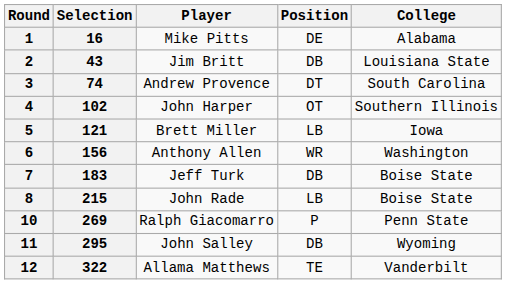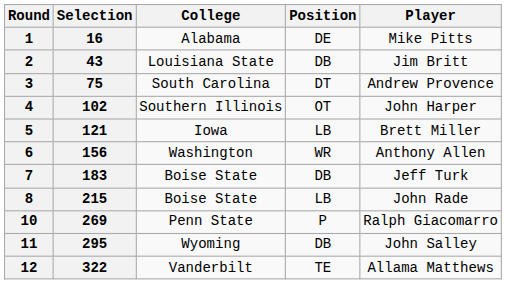 <table class="wikitable" style="text-align:center">
 <tr>
 <th>Round</th>
 <th>Selection</th>
+<th>College</th>
+<th>Position</th>
 <th>Player</th>
-<th>Position</th>
-<th>College</th>
 </tr>
 <tr>
 <th>1</th>
 <th>16</th>
+<td>Alabama</td>
+<td>DE</td>
 <td>Mike Pitts</td>
-<td>DE</td>
-<td>Alabama</td>
 </tr>
 <tr>
 <th>2</th>
 <th>43</th>
+<td>Louisiana State</td>
+<td>DB</td>
 <td>Jim Britt</td>
-<td>DB</td>
-<td>Louisiana State</td>
 </tr>
 <tr>
 <th>3</th>
-<th>74</th>
+<th>75</th>
+<td>South Carolina</td>
+<td>DT</td>
 <td>Andrew Provence</td>
-<td>DT</td>
-<td>South Carolina</td>
 </tr>
 <tr>
 <th>4</th>
 <th>102</th>
+<td>Southern Illinois</td>
+<td>OT</td>
 <td>John Harper</td>
-<td>OT</td>
-<td>Southern Illinois</td>
 </tr>
 <tr>
 <th>5</th>
 <th>121</th>
+<td>Iowa</td>
+<td>LB</td>
 <td>Brett Miller</td>
-<td>LB</td>
-<td>Iowa</td>
 </tr>
 <tr>
 <th>6</th>
 <th>156</th>
+<td>Washington</td>
+<td>WR</td>
 <td>Anthony Allen</td>
-<td>WR</td>
-<td>Washington</td>
 </tr>
 <tr>
 <th>7</th>
 <th>183</th>
+<td>Boise State</td>
+<td>DB</td>
 <td>Jeff Turk</td>
-<td>DB</td>
-<td>Boise State</td>
 </tr>
 <tr>
 <th>8</th>
 <th>215</th>
+<td>Boise State</td>
+<td>LB</td>
 <td>John Rade</td>
-<td>LB</td>
-<td>Boise State</td>
 </tr>
 <tr>
 <th>10</th>
 <th>269</th>
+<td>Penn State</td>
+<td>P</td>
 <td>Ralph Giacomarro</td>
-<td>P</td>
-<td>Penn State</td>
 </tr>
 <tr>
 <th>11</th>
 <th>295</th>
+<td>Wyoming</td>
+<td>DB</td>
 <td>John Salley</td>
-<td>DB</td>
-<td>Wyoming</td>
 </tr>
 <tr>
 <th>12</th>
 <th>322</th>
+<td>Vanderbilt</td>
+<td>TE</td>
 <td>Allama Matthews</td>
-<td>TE</td>
-<td>Vanderbilt</td>
 </tr>
 </table>
